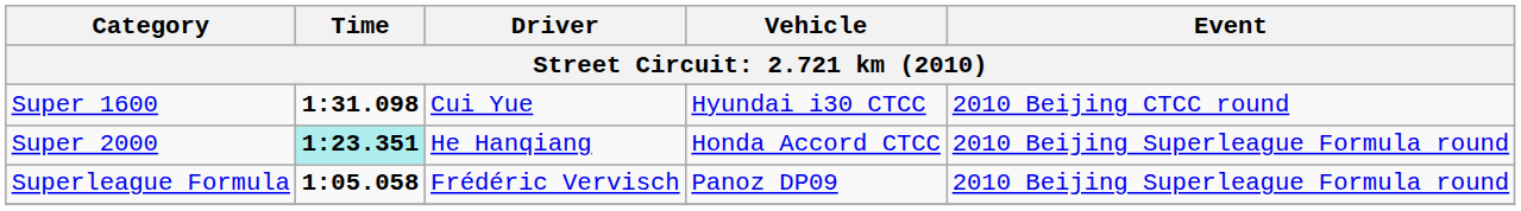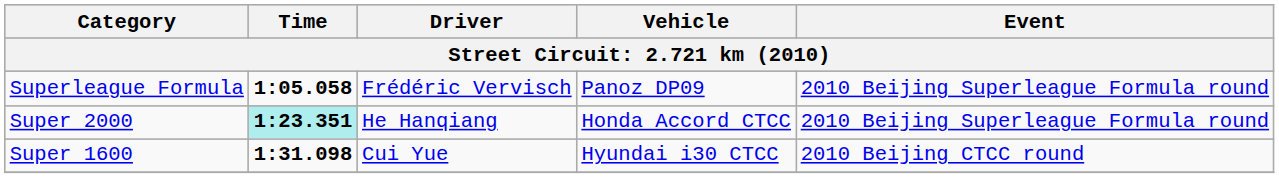 <table class="wikitable">
 <tr>
 <th>Category</th>
 <th>Time</th>
 <th>Driver</th>
 <th>Vehicle</th>
 <th>Event</th>
 </tr>
 <tr>
 <th colspan=5>Street Circuit: 2.721 km (2010)</th>
 </tr>
 <tr>
-<td><a href='#'>Super 1600</a></td>
-<td><strong>1:31.098</strong></td>
-<td><a href='#'>Cui Yue</a></td>
-<td><a href='#'>Hyundai i30 CTCC</a></td>
-<td><a href='#'>2010 Beijing CTCC round</a></td>
+<td><a href='#'>Superleague Formula</a></td>
+<td><strong>1:05.058</strong></td>
+<td><a href='#'>Frédéric Vervisch</a></td>
+<td><a href='#'>Panoz DP09</a></td>
+<td><a href='#'>2010 Beijing Superleague Formula round</a></td>
 </tr>
 <tr>
 <td><a href='#'>Super 2000</a></td>
 <td style="background: paleturquoise;"><strong>1:23.351</strong></td>
 <td><a href='#'>He Hanqiang</a></td>
 <td><a href='#'>Honda Accord CTCC</a></td>
 <td><a href='#'>2010 Beijing Superleague Formula round</a></td>
 </tr>
 <tr>
-<td><a href='#'>Superleague Formula</a></td>
-<td><strong>1:05.058</strong></td>
-<td><a href='#'>Frédéric Vervisch</a></td>
-<td><a href='#'>Panoz DP09</a></td>
-<td><a href='#'>2010 Beijing Superleague Formula round</a></td>
+<td><a href='#'>Super 1600</a></td>
+<td><strong>1:31.098</strong></td>
+<td><a href='#'>Cui Yue</a></td>
+<td><a href='#'>Hyundai i30 CTCC</a></td>
+<td><a href='#'>2010 Beijing CTCC round</a></td>
 </tr>
 <tr>
 </tr>
 </table>
